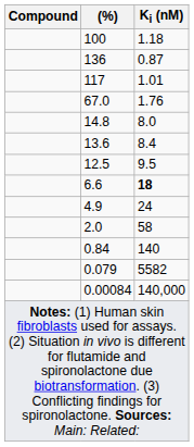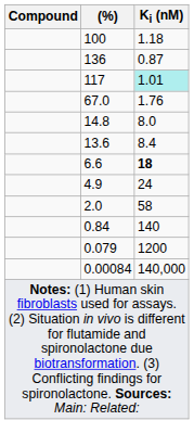 <table class="wikitable sortable floatright" style="text-align:left; margin-left:auto; margin-right:auto; border:none;">
 <tr>
 <th>Compound</th>
 <th>  (%)</th>
 <th> K<sub>i</sub> (nM)</th>
 </tr>
 <tr>
 <td></td>
 <td>100</td>
 <td>1.18</td>
 </tr>
 <tr>
 <td></td>
 <td>136</td>
 <td>0.87</td>
 </tr>
 <tr>
 <td></td>
 <td>117</td>
-<td>1.01</td>
+<td style="background: paleturquoise;">1.01</td>
 </tr>
 <tr>
 <td></td>
 <td>67.0</td>
 <td>1.76</td>
 </tr>
 <tr>
 <td></td>
 <td>14.8</td>
 <td>8.0</td>
 </tr>
 <tr>
 <td></td>
 <td>13.6</td>
 <td>8.4</td>
-</tr>
-<tr>
-<td></td>
-<td>12.5</td>
-<td>9.5</td>
 </tr>
 <tr>
 <td></td>
 <td>6.6</td>
 <td><strong>18</strong></td>
 </tr>
 <tr>
 <td></td>
 <td>4.9</td>
 <td>24</td>
 </tr>
 <tr>
 <td></td>
 <td>2.0</td>
 <td>58</td>
 </tr>
 <tr>
 <td></td>
 <td>0.84</td>
 <td>140</td>
 </tr>
 <tr>
 <td></td>
 <td>0.079</td>
-<td>5582</td>
+<td>1200</td>
 </tr>
 <tr>
 <td></td>
 <td>0.00084</td>
 <td>140,000</td>
 </tr>
 <tr class="sortbottom">
 <td colspan="3" style="width: 1px; background-color:#eaecf0; text-align: center;"><strong>Notes:</strong> (1) Human skin <a href='#'>fibroblasts</a> used for assays. (2) Situation <em>in vivo</em> is different for flutamide and spironolactone due <a href='#'>biotransformation</a>. (3) Conflicting findings for spironolactone. <strong>Sources:</strong> <em>Main:</em>  <em>Related:</em> </td>
 </tr>
 </table>
